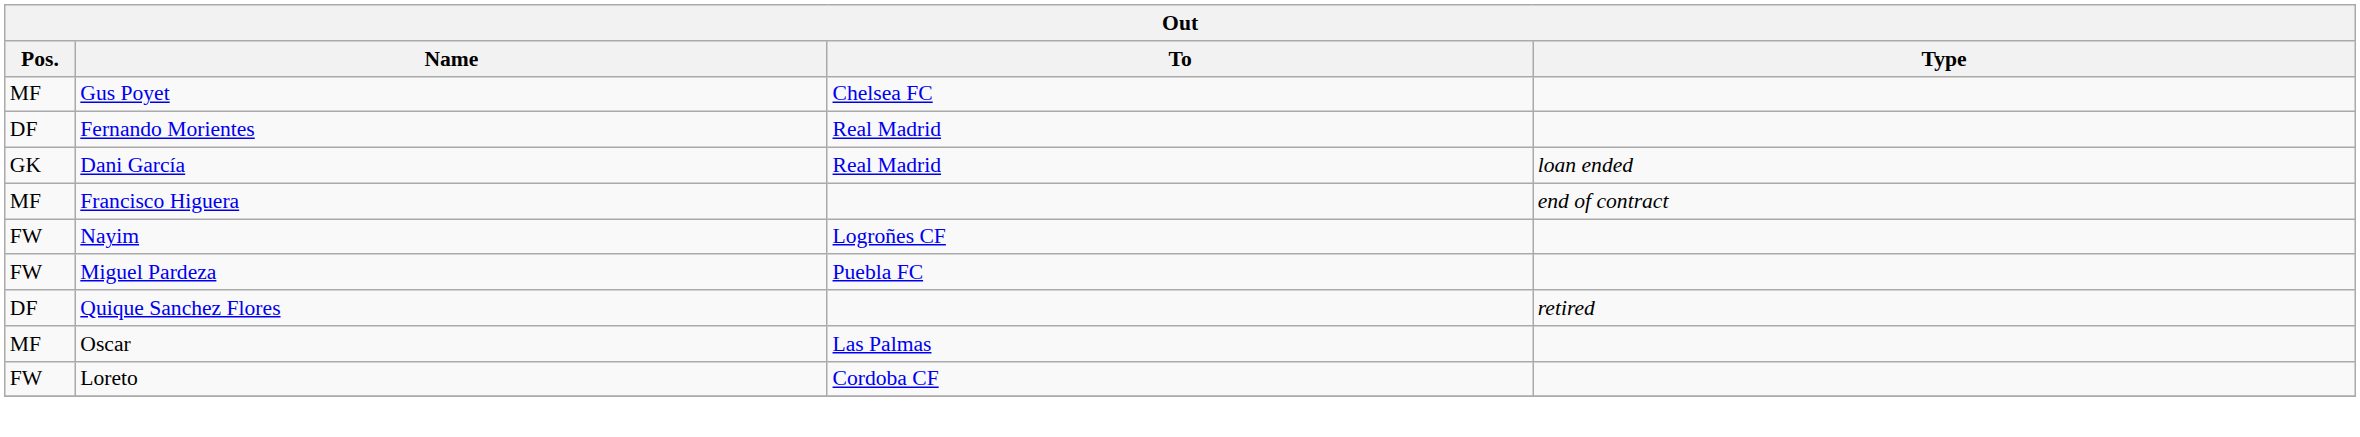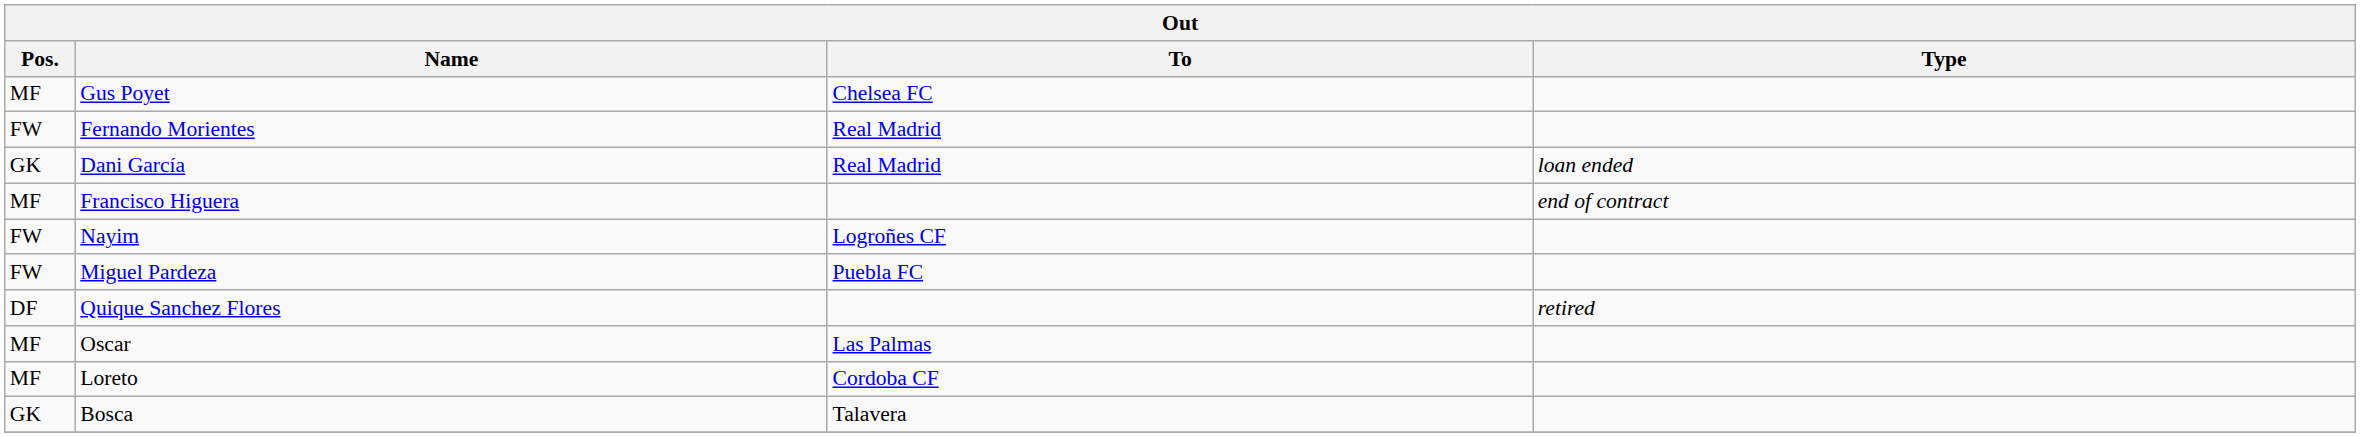 <table class="wikitable" style="font-size:90%;width:99%;">
 <tr>
 <th colspan="4">Out</th>
 </tr>
 <tr>
 <th width=3%>Pos.</th>
 <th width=32%>Name</th>
 <th width=30%>To</th>
 <th width=35%>Type</th>
 </tr>
 <tr>
 <td>MF</td>
 <td><a href='#'>Gus Poyet</a></td>
 <td><a href='#'>Chelsea FC</a></td>
 <td></td>
 </tr>
 <tr>
-<td>DF</td>
+<td>FW</td>
 <td><a href='#'>Fernando Morientes</a></td>
 <td><a href='#'>Real Madrid</a></td>
 <td></td>
 </tr>
 <tr>
 <td>GK</td>
 <td><a href='#'>Dani García</a></td>
 <td><a href='#'>Real Madrid</a></td>
 <td><em>loan ended</em></td>
 </tr>
 <tr>
 <td>MF</td>
 <td><a href='#'>Francisco Higuera</a></td>
 <td></td>
 <td><em>end of contract</em></td>
 </tr>
 <tr>
 <td>FW</td>
 <td><a href='#'>Nayim</a></td>
 <td><a href='#'>Logroñes CF</a></td>
 <td></td>
 </tr>
 <tr>
 <td>FW</td>
 <td><a href='#'>Miguel Pardeza</a></td>
 <td><a href='#'>Puebla FC</a></td>
 <td></td>
 </tr>
 <tr>
 <td>DF</td>
 <td><a href='#'>Quique Sanchez Flores</a></td>
 <td></td>
 <td><em>retired</em></td>
 </tr>
 <tr>
 <td>MF</td>
 <td>Oscar</td>
 <td><a href='#'>Las Palmas</a></td>
 <td></td>
 </tr>
 <tr>
-<td>FW</td>
+<td>MF</td>
 <td>Loreto</td>
 <td><a href='#'>Cordoba CF</a></td>
 <td></td>
 </tr>
 <tr>
+<td>GK</td>
+<td>Bosca</td>
+<td>Talavera</td>
+<td></td>
+</tr>
+<tr>
 </tr>
 </table>
